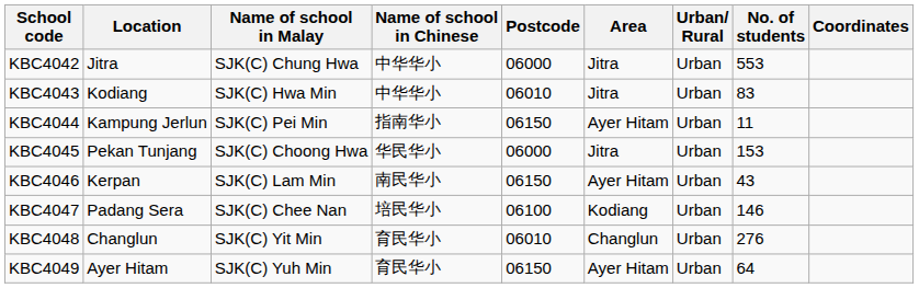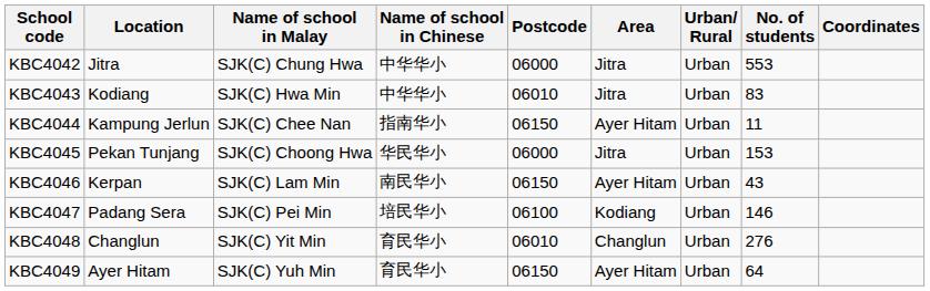 <table class="wikitable sortable">
 <tr>
 <th>School<br>code</th>
 <th>Location</th>
 <th>Name of school<br>in Malay</th>
 <th>Name of school<br>in Chinese</th>
 <th>Postcode</th>
 <th>Area</th>
 <th>Urban/<br>Rural</th>
 <th>No. of<br>students</th>
 <th>Coordinates</th>
 </tr>
 <tr>
 <td>KBC4042</td>
 <td>Jitra</td>
 <td>SJK(C) Chung Hwa</td>
 <td>中华华小</td>
 <td>06000</td>
 <td>Jitra</td>
 <td>Urban</td>
 <td>553</td>
 <td></td>
 </tr>
 <tr>
 <td>KBC4043</td>
 <td>Kodiang</td>
 <td>SJK(C) Hwa Min</td>
 <td>中华华小</td>
 <td>06010</td>
 <td>Jitra</td>
 <td>Urban</td>
 <td>83</td>
 <td></td>
 </tr>
 <tr>
 <td>KBC4044</td>
 <td>Kampung Jerlun</td>
-<td>SJK(C) Pei Min</td>
+<td>SJK(C) Chee Nan</td>
 <td>指南华小</td>
 <td>06150</td>
 <td>Ayer Hitam</td>
 <td>Urban</td>
 <td>11</td>
 <td></td>
 </tr>
 <tr>
 <td>KBC4045</td>
 <td>Pekan Tunjang</td>
 <td>SJK(C) Choong Hwa</td>
 <td>华民华小</td>
 <td>06000</td>
 <td>Jitra</td>
 <td>Urban</td>
 <td>153</td>
 <td></td>
 </tr>
 <tr>
 <td>KBC4046</td>
 <td>Kerpan</td>
 <td>SJK(C) Lam Min</td>
 <td>南民华小</td>
 <td>06150</td>
 <td>Ayer Hitam</td>
 <td>Urban</td>
 <td>43</td>
 <td></td>
 </tr>
 <tr>
 <td>KBC4047</td>
 <td>Padang Sera</td>
-<td>SJK(C) Chee Nan</td>
+<td>SJK(C) Pei Min</td>
 <td>培民华小</td>
 <td>06100</td>
 <td>Kodiang</td>
 <td>Urban</td>
 <td>146</td>
 <td></td>
 </tr>
 <tr>
 <td>KBC4048</td>
 <td>Changlun</td>
 <td>SJK(C) Yit Min</td>
 <td>育民华小</td>
 <td>06010</td>
 <td>Changlun</td>
 <td>Urban</td>
 <td>276</td>
 <td></td>
 </tr>
 <tr>
 <td>KBC4049</td>
 <td>Ayer Hitam</td>
 <td>SJK(C) Yuh Min</td>
 <td>育民华小</td>
 <td>06150</td>
 <td>Ayer Hitam</td>
 <td>Urban</td>
 <td>64</td>
 <td></td>
 </tr>
 </table>
